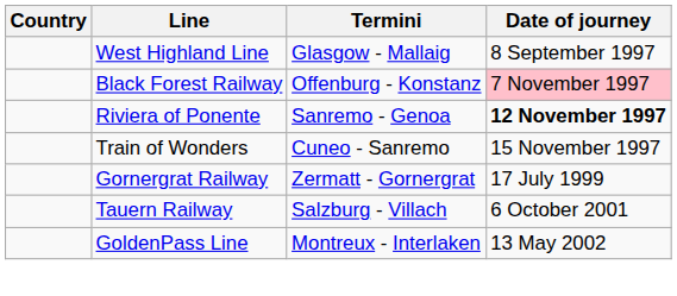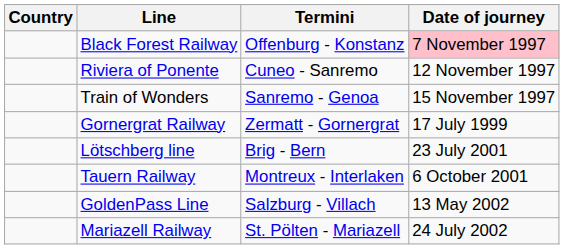 <table class="wikitable">
 <tr>
 <th>Country</th>
 <th>Line</th>
 <th>Termini</th>
 <th>Date of journey</th>
-</tr>
-<tr>
-<td></td>
-<td><a href='#'>West Highland Line</a></td>
-<td><a href='#'>Glasgow</a> - <a href='#'>Mallaig</a></td>
-<td>8 September 1997</td>
 </tr>
 <tr>
 <td></td>
 <td><a href='#'>Black Forest Railway</a></td>
 <td><a href='#'>Offenburg</a> - <a href='#'>Konstanz</a></td>
 <td style="background: pink;">7 November 1997</td>
 </tr>
 <tr>
 <td></td>
 <td><a href='#'>Riviera of Ponente</a></td>
-<td><a href='#'>Sanremo</a> - <a href='#'>Genoa</a></td>
-<td><strong>12 November 1997</strong></td>
+<td><a href='#'>Cuneo</a> - Sanremo</td>
+<td>12 November 1997</td>
 </tr>
 <tr>
 <td></td>
 <td>Train of Wonders</td>
-<td><a href='#'>Cuneo</a> - Sanremo</td>
+<td><a href='#'>Sanremo</a> - <a href='#'>Genoa</a></td>
 <td>15 November 1997</td>
 </tr>
 <tr>
 <td></td>
 <td><a href='#'>Gornergrat Railway</a></td>
 <td><a href='#'>Zermatt</a> - <a href='#'>Gornergrat</a></td>
 <td>17 July 1999</td>
 </tr>
 <tr>
 <td></td>
+<td><a href='#'>Lötschberg line</a></td>
+<td><a href='#'>Brig</a> - <a href='#'>Bern</a></td>
+<td>23 July 2001</td>
+</tr>
+<tr>
+<td></td>
 <td><a href='#'>Tauern Railway</a></td>
-<td><a href='#'>Salzburg</a> - <a href='#'>Villach</a></td>
+<td><a href='#'>Montreux</a> - <a href='#'>Interlaken</a></td>
 <td>6 October 2001</td>
 </tr>
 <tr>
 <td></td>
 <td><a href='#'>GoldenPass Line</a></td>
-<td><a href='#'>Montreux</a> - <a href='#'>Interlaken</a></td>
+<td><a href='#'>Salzburg</a> - <a href='#'>Villach</a></td>
 <td>13 May 2002</td>
 </tr>
+<tr>
+<td></td>
+<td><a href='#'>Mariazell Railway</a></td>
+<td><a href='#'>St. Pölten</a> - <a href='#'>Mariazell</a></td>
+<td>24 July 2002</td>
+</tr>
 </table>
